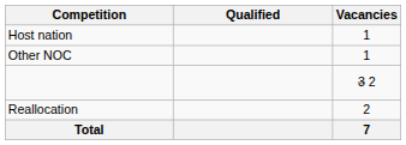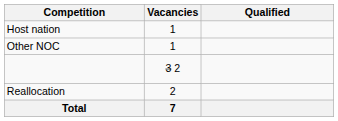 <table class = "wikitable" width=500>
 <tr>
 <th width=300>Competition</th>
+<th width=80>Vacancies</th>
 <th width=300>Qualified</th>
-<th width=80>Vacancies</th>
 </tr>
 <tr>
 <td>Host nation</td>
+<td align="center">1</td>
 <td></td>
-<td align="center">1</td>
 </tr>
 <tr>
 <td>Other NOC</td>
+<td align="center">1</td>
 <td></td>
-<td align="center">1</td>
 </tr>
 <tr>
 <td></td>
+<td align="center"><s>3</s> 2</td>
 <td><br><br><s></s></td>
-<td align="center"><s>3</s> 2</td>
 </tr>
 <tr>
 <td>Reallocation</td>
+<td align="center">2</td>
 <td><br></td>
-<td align="center">2</td>
 </tr>
 <tr>
 <th>Total</th>
+<th>7</th>
 <th></th>
-<th>7</th>
 </tr>
 </table>
